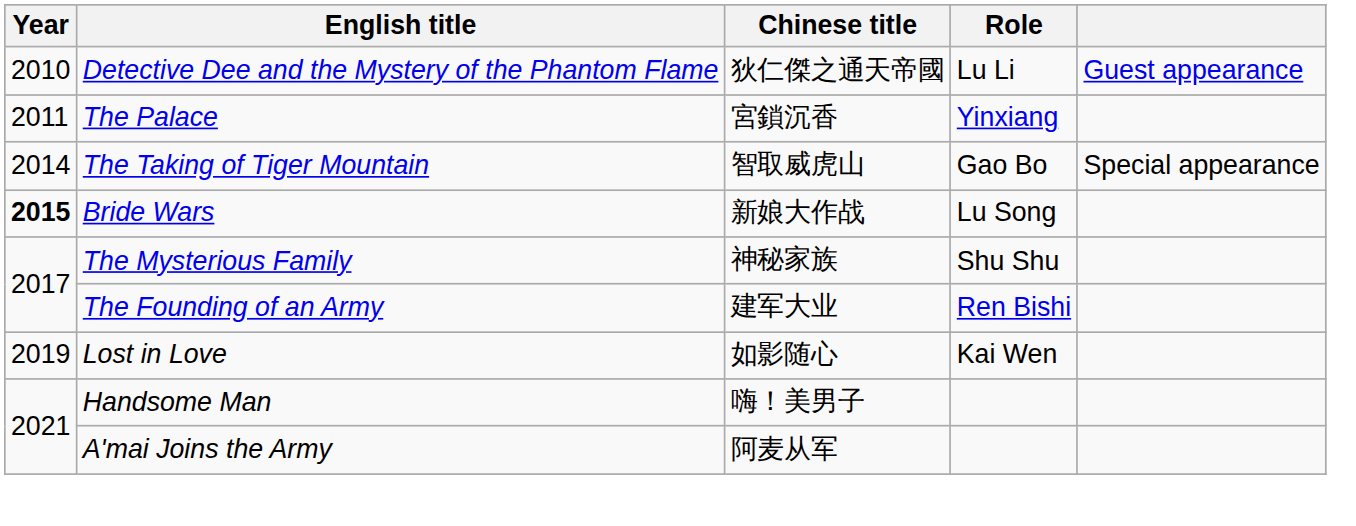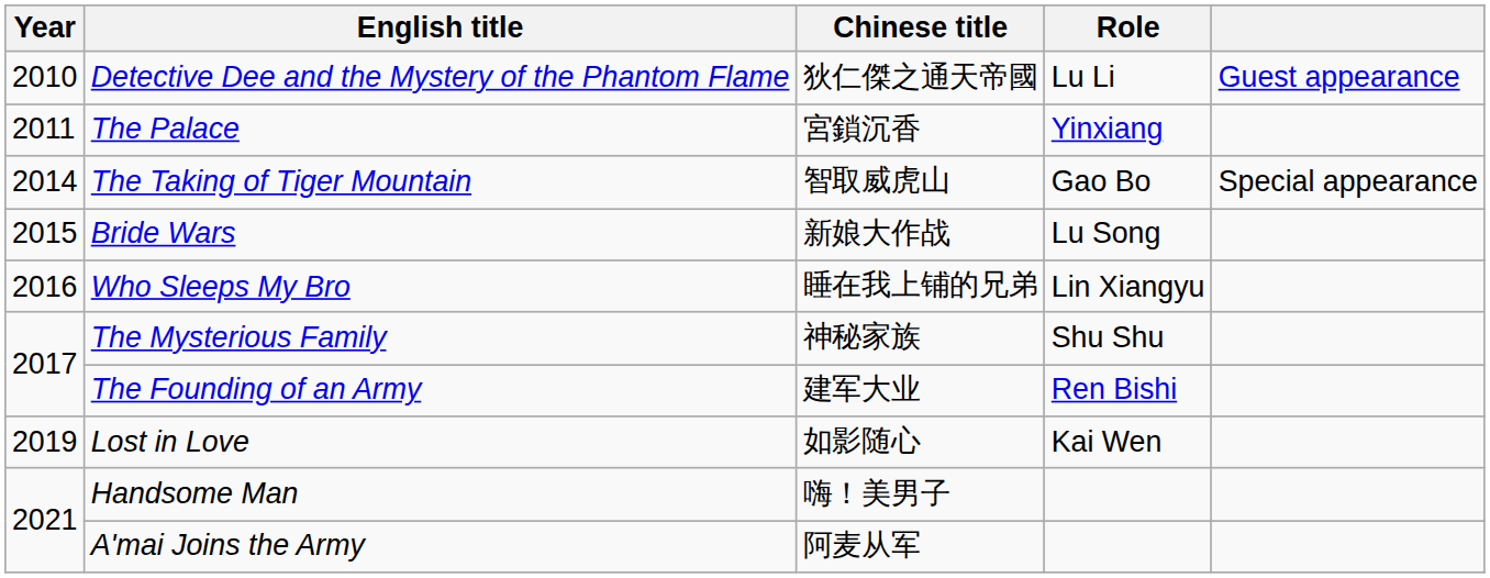 <table class="wikitable sortable">
 <tr>
 <th>Year</th>
 <th>English title</th>
 <th>Chinese title</th>
 <th>Role</th>
 <th class="unsortable"></th>
 </tr>
 <tr>
 <td>2010</td>
 <td><em><a href='#'>Detective Dee and the Mystery of the Phantom Flame</a></em></td>
 <td>狄仁傑之通天帝國</td>
 <td>Lu Li</td>
 <td><a href='#'>Guest appearance</a></td>
 </tr>
 <tr>
 <td>2011</td>
 <td><em><a href='#'>The Palace</a></em></td>
 <td>宮鎖沉香</td>
 <td><a href='#'>Yinxiang</a></td>
 <td></td>
 </tr>
 <tr>
 <td>2014</td>
 <td><em><a href='#'>The Taking of Tiger Mountain</a></em></td>
 <td>智取威虎山</td>
 <td>Gao Bo</td>
 <td>Special appearance</td>
 </tr>
 <tr>
-<td rowspan=1><strong>2015</strong></td>
+<td rowspan=1>2015</td>
 <td><em><a href='#'>Bride Wars</a></em></td>
 <td>新娘大作战</td>
 <td>Lu Song</td>
+<td></td>
+</tr>
+<tr>
+<td>2016</td>
+<td><em><a href='#'>Who Sleeps My Bro</a></em></td>
+<td>睡在我上铺的兄弟</td>
+<td>Lin Xiangyu</td>
 <td></td>
 </tr>
 <tr>
 <td rowspan=2>2017</td>
 <td><em><a href='#'>The Mysterious Family</a></em></td>
 <td>神秘家族</td>
 <td>Shu Shu</td>
 <td></td>
 </tr>
 <tr>
 <td><em><a href='#'>The Founding of an Army</a></em></td>
 <td>建军大业</td>
 <td><a href='#'>Ren Bishi</a></td>
 <td></td>
 </tr>
 <tr>
 <td>2019</td>
 <td><em>Lost in Love</em></td>
 <td>如影随心</td>
 <td>Kai Wen</td>
 <td></td>
 </tr>
 <tr>
 <td rowspan=2>2021</td>
 <td><em>Handsome Man</em></td>
 <td>嗨！美男子</td>
 <td></td>
 <td></td>
 </tr>
 <tr>
 <td><em>A'mai Joins the Army</em></td>
 <td>阿麦从军</td>
 <td></td>
 <td></td>
 </tr>
 </table>
